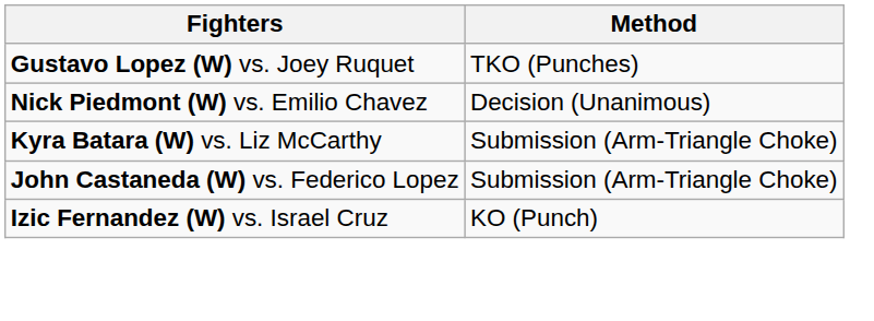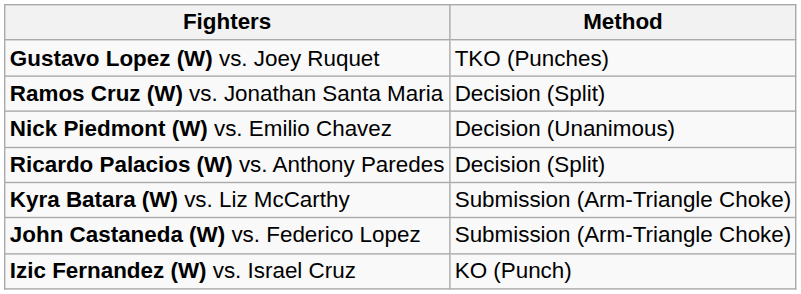 <table class="wikitable">
 <tr>
 <th>Fighters</th>
 <th>Method</th>
 </tr>
 <tr>
 <td><strong>Gustavo Lopez (W)</strong> vs. Joey Ruquet</td>
 <td>TKO (Punches)</td>
 </tr>
 <tr>
+<td><strong>Ramos Cruz (W)</strong> vs. Jonathan Santa Maria</td>
+<td>Decision (Split)</td>
+</tr>
+<tr>
 <td><strong>Nick Piedmont (W)</strong> vs. Emilio Chavez</td>
 <td>Decision (Unanimous)</td>
+</tr>
+<tr>
+<td><strong>Ricardo Palacios (W)</strong> vs. Anthony Paredes</td>
+<td>Decision (Split)</td>
 </tr>
 <tr>
 <td><strong>Kyra Batara (W)</strong> vs. Liz McCarthy</td>
 <td>Submission (Arm-Triangle Choke)</td>
 </tr>
 <tr>
 <td><strong>John Castaneda (W)</strong> vs. Federico Lopez</td>
 <td>Submission (Arm-Triangle Choke)</td>
 </tr>
 <tr>
 <td><strong>Izic Fernandez (W)</strong> vs. Israel Cruz</td>
 <td>KO (Punch)</td>
 </tr>
 </table>
